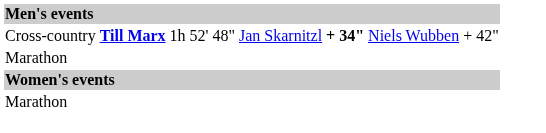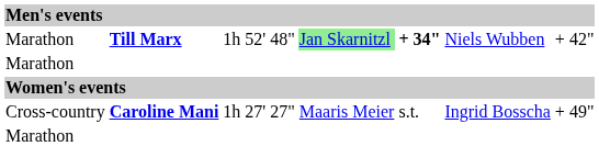 <table>
 <tr bgcolor="#cccccc">
 <td colspan=7><strong>Men's events</strong></td>
 </tr>
 <tr>
-<td>Cross-country<br><small><em></em></small></td>
+<td>Marathon</td>
 <td><strong><a href='#'>Till Marx</a></strong><br><small></small></td>
 <td>1h 52' 48"</td>
-<td><a href='#'>Jan Skarnitzl</a><br><small></small></td>
+<td style="background: lightgreen;"><a href='#'>Jan Skarnitzl</a><br><small></small></td>
 <td><strong>+ 34"</strong></td>
 <td><a href='#'>Niels Wubben</a><br><small></small></td>
 <td>+ 42"</td>
 </tr>
 <tr>
 <td>Marathon</td>
 <td><strong> </strong><br><small> </small></td>
 <td></td>
 <td><br><small> </small></td>
 <td></td>
 <td><br><small> </small></td>
 <td></td>
 </tr>
 <tr bgcolor="#cccccc">
 <td colspan=7><strong>Women's events</strong></td>
 </tr>
 <tr>
+<td>Cross-country<br><small><em></em></small></td>
+<td><strong><a href='#'>Caroline Mani</a></strong><br><small></small></td>
+<td>1h 27' 27"</td>
+<td><a href='#'>Maaris Meier</a><br><small></small></td>
+<td>s.t.</td>
+<td><a href='#'>Ingrid Bosscha</a><br><small></small></td>
+<td>+ 49"</td>
+</tr>
+<tr>
 <td>Marathon</td>
 <td><strong> </strong><br><small> </small></td>
 <td></td>
 <td><br><small> </small></td>
 <td></td>
 <td><br><small> </small></td>
 <td></td>
 </tr>
 </table>
